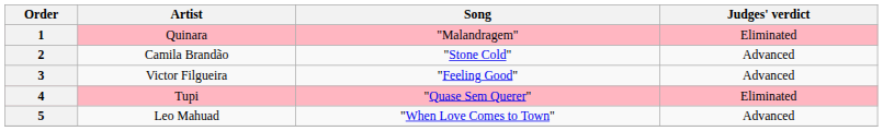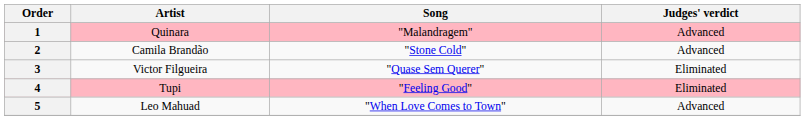 <table class="wikitable" style="text-align:center; width:55%;">
 <tr>
 <th scope="col" width="05%">Order</th>
 <th scope="col" width="15%">Artist</th>
 <th scope="col" width="25%">Song</th>
 <th scope="col" width="15%">Judges' verdict</th>
 </tr>
 <tr bgcolor=FFB6C1>
 <th>1</th>
 <td>Quinara</td>
 <td>"Malandragem"</td>
-<td>Eliminated</td>
+<td>Advanced</td>
 </tr>
 <tr>
 <th>2</th>
 <td>Camila Brandão</td>
 <td>"<a href='#'>Stone Cold</a>"</td>
 <td>Advanced</td>
 </tr>
 <tr>
 <th>3</th>
 <td>Victor Filgueira</td>
-<td>"<a href='#'>Feeling Good</a>"</td>
-<td>Advanced</td>
+<td>"<a href='#'>Quase Sem Querer</a>"</td>
+<td>Eliminated</td>
 </tr>
 <tr bgcolor=FFB6C1>
 <th>4</th>
 <td>Tupi</td>
-<td>"<a href='#'>Quase Sem Querer</a>"</td>
+<td>"<a href='#'>Feeling Good</a>"</td>
 <td>Eliminated</td>
 </tr>
 <tr>
 <th>5</th>
 <td>Leo Mahuad</td>
 <td>"<a href='#'>When Love Comes to Town</a>"</td>
 <td>Advanced</td>
 </tr>
 <tr>
 </tr>
 </table>
